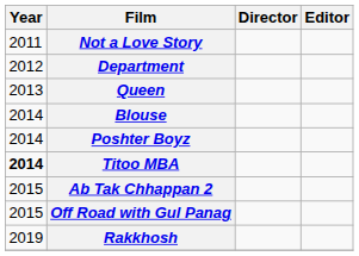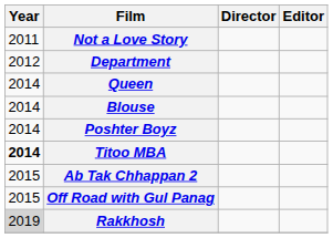 <table class="wikitable sortable plainrowheaders">
 <tr style="text-align:center;">
 <th scope="col">Year</th>
 <th scope="col">Film</th>
 <th scope="col">Director</th>
 <th class="unsortable" scope="col">Editor</th>
 </tr>
 <tr>
 <td>2011</td>
 <th scope="row"><em><a href='#'>Not a Love Story</a></em></th>
 <td></td>
 <td></td>
 </tr>
 <tr>
 <td>2012</td>
 <th scope="row"><em><a href='#'>Department</a></em></th>
 <td></td>
 <td></td>
 </tr>
 <tr>
-<td>2013</td>
+<td>2014</td>
 <th scope="row"><em><a href='#'>Queen</a> </em></th>
 <td></td>
 <td></td>
 </tr>
 <tr>
 <td>2014</td>
 <th scope="row"><em><a href='#'>Blouse</a></em></th>
 <td></td>
 <td></td>
 </tr>
 <tr>
 <td>2014</td>
 <th scope="row"><em><a href='#'>Poshter Boyz</a></em></th>
 <td></td>
 <td></td>
 </tr>
 <tr>
 <td><strong>2014</strong></td>
 <th scope="row"><em><a href='#'>Titoo MBA</a></em></th>
 <td></td>
 <td></td>
 </tr>
 <tr>
 <td>2015</td>
 <th scope="row"><em><a href='#'>Ab Tak Chhappan 2</a></em></th>
 <td></td>
 <td></td>
 </tr>
 <tr>
 <td>2015</td>
 <th scope="row"><em><a href='#'>Off Road with Gul Panag</a></em></th>
 <td></td>
 <td></td>
 </tr>
 <tr>
-<td>2019</td>
+<td style="background: lightgrey;">2019</td>
 <th scope="row"><em><a href='#'>Rakkhosh</a></em></th>
 <td></td>
 <td></td>
 </tr>
 <tr>
 </tr>
 </table>
